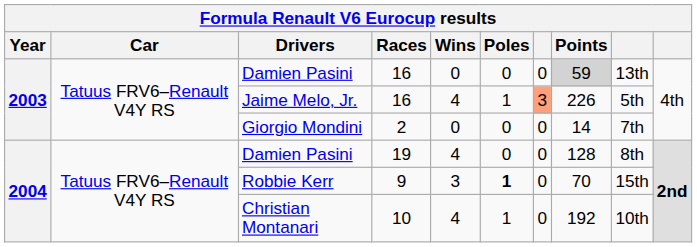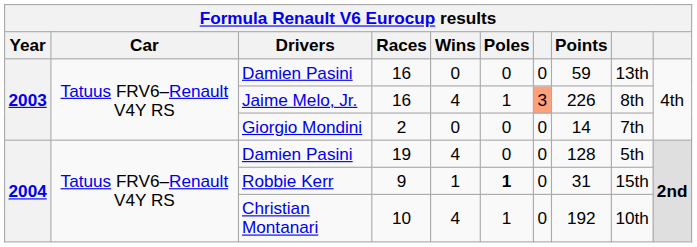 <table class="wikitable" style="font-size:95%">
 <tr>
 <th colspan=10><a href='#'>Formula Renault V6 Eurocup</a> results</th>
 </tr>
 <tr>
 <th>Year</th>
 <th>Car</th>
 <th>Drivers</th>
 <th>Races</th>
 <th>Wins</th>
 <th>Poles</th>
 <th></th>
 <th>Points</th>
 <th></th>
 <th></th>
 </tr>
 <tr align=center>
 <th rowspan=3><a href='#'>2003</a></th>
 <td rowspan=3><a href='#'>Tatuus</a> FRV6–<a href='#'>Renault</a> V4Y RS</td>
 <td align=left> <a href='#'>Damien Pasini</a></td>
 <td>16</td>
 <td>0</td>
 <td>0</td>
 <td>0</td>
-<td style="background: lightgrey;">59</td>
+<td>59</td>
 <td>13th</td>
 <td rowspan=3>4th</td>
 </tr>
 <tr align=center>
 <td align=left> <a href='#'>Jaime Melo, Jr.</a></td>
 <td>16</td>
 <td>4</td>
 <td>1</td>
 <td style="background: lightsalmon;">3</td>
 <td>226</td>
-<td>5th</td>
+<td>8th</td>
 </tr>
 <tr align=center>
 <td align=left> <a href='#'>Giorgio Mondini</a></td>
 <td>2</td>
 <td>0</td>
 <td>0</td>
 <td>0</td>
 <td>14</td>
 <td>7th</td>
 </tr>
 <tr align=center>
 <th rowspan=3><a href='#'>2004</a></th>
 <td rowspan=3><a href='#'>Tatuus</a> FRV6–<a href='#'>Renault</a> V4Y RS</td>
 <td align=left> <a href='#'>Damien Pasini</a></td>
 <td>19</td>
 <td>4</td>
 <td>0</td>
 <td>0</td>
 <td>128</td>
-<td>8th</td>
+<td>5th</td>
 <td rowspan=3 style="background:#DFDFDF;"><strong>2nd</strong></td>
 </tr>
 <tr align=center>
 <td align=left> <a href='#'>Robbie Kerr</a></td>
 <td>9</td>
-<td>3</td>
+<td>1</td>
 <td><strong>1</strong></td>
 <td>0</td>
-<td>70</td>
+<td>31</td>
 <td>15th</td>
 </tr>
 <tr align=center>
 <td align=left> <a href='#'>Christian Montanari</a></td>
 <td>10</td>
 <td>4</td>
 <td>1</td>
 <td>0</td>
 <td>192</td>
 <td>10th</td>
 </tr>
 </table>
